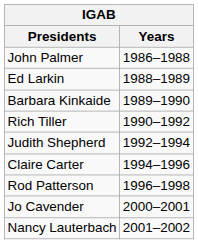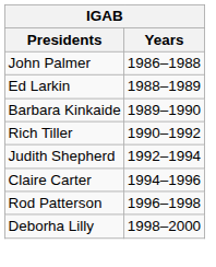 <table class="wikitable">
 <tr>
 <th colspan="2"><span>IGAB</span></th>
 </tr>
 <tr>
 <th><span>Presidents</span></th>
 <th><span>Years</span></th>
 </tr>
 <tr>
 <td><span>John Palmer</span></td>
 <td><span>1986–1988</span></td>
 </tr>
 <tr>
 <td><span>Ed Larkin</span></td>
 <td><span>1988–1989</span></td>
 </tr>
 <tr>
 <td><span>Barbara Kinkaide</span></td>
 <td><span>1989–1990</span></td>
 </tr>
 <tr>
 <td><span>Rich Tiller</span></td>
 <td><span>1990–1992</span></td>
 </tr>
 <tr>
 <td><span>Judith Shepherd</span></td>
 <td><span>1992–1994</span></td>
 </tr>
 <tr>
 <td><span>Claire Carter</span></td>
 <td><span>1994–1996</span></td>
 </tr>
 <tr>
 <td><span>Rod Patterson</span></td>
 <td><span>1996–1998</span></td>
 </tr>
 <tr>
-<td><span>Jo Cavender</span></td>
-<td><span>2000–2001</span></td>
-</tr>
-<tr>
-<td><span>Nancy Lauterbach</span></td>
-<td><span>2001–2002</span></td>
+<td><span>Deborha Lilly</span></td>
+<td><span>1998–2000</span></td>
 </tr>
 </table>
